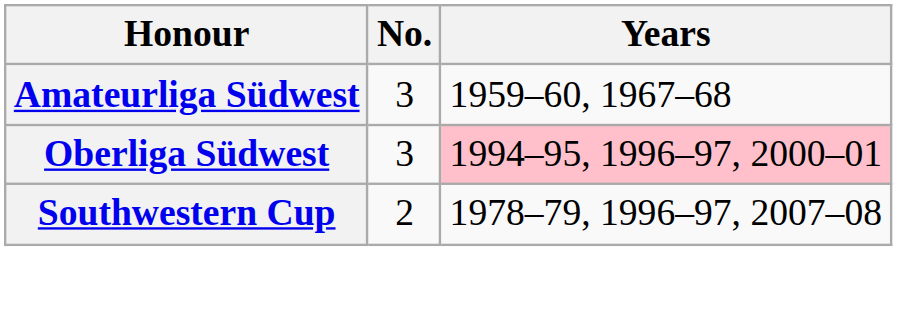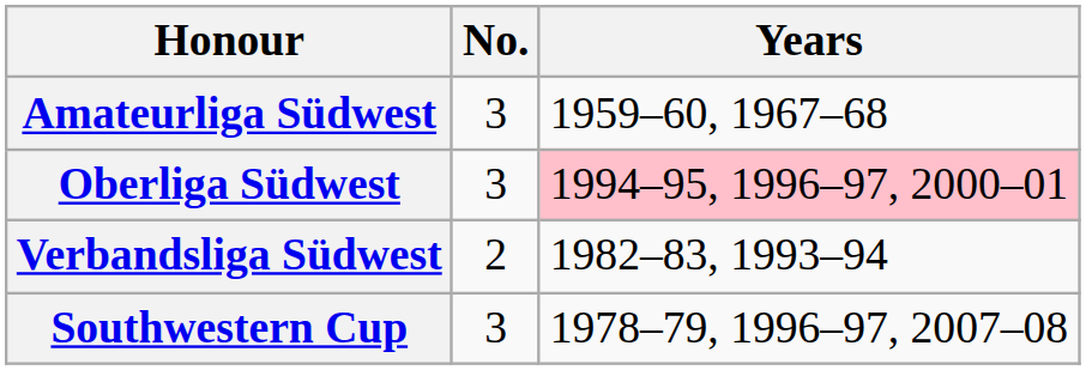 <table class="wikitable plainrowheaders">
 <tr>
 <th scope=col>Honour</th>
 <th scope=col>No.</th>
 <th scope=col>Years</th>
 </tr>
 <tr>
 <th scope=row><a href='#'>Amateurliga Südwest</a></th>
 <td align="center">3</td>
 <td>1959–60, 1967–68</td>
 </tr>
 <tr>
 <th scope=row><a href='#'>Oberliga Südwest</a></th>
 <td align="center">3</td>
 <td style="background: pink;">1994–95, 1996–97, 2000–01</td>
 </tr>
 <tr>
+<th scope=row><a href='#'>Verbandsliga Südwest</a></th>
+<td align="center">2</td>
+<td>1982–83, 1993–94</td>
+</tr>
+<tr>
 <th scope=row><a href='#'>Southwestern Cup</a></th>
-<td align="center">2</td>
+<td align="center">3</td>
 <td>1978–79, 1996–97, 2007–08</td>
 </tr>
 </table>
